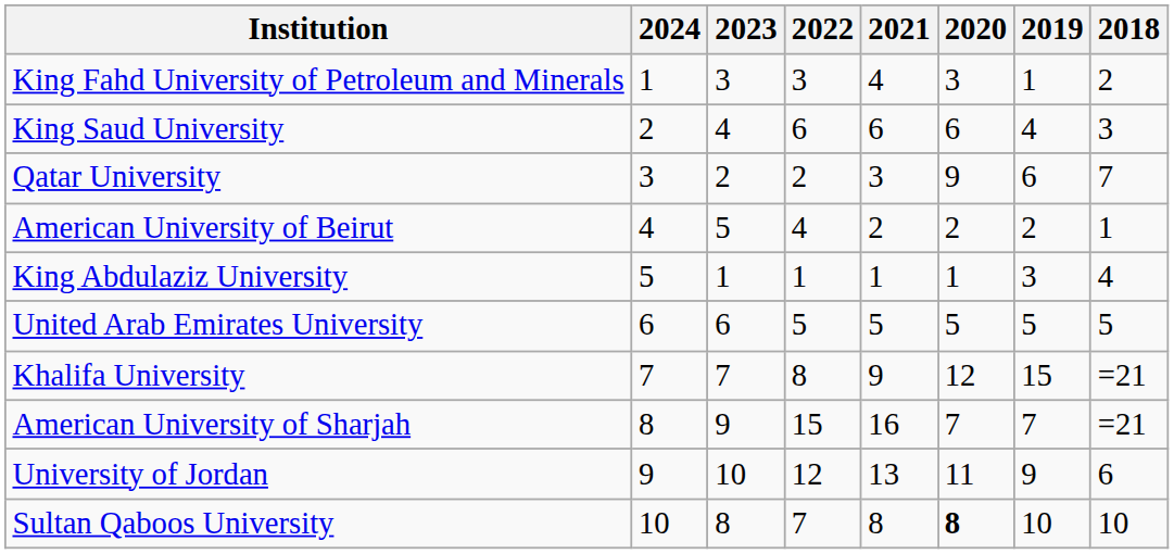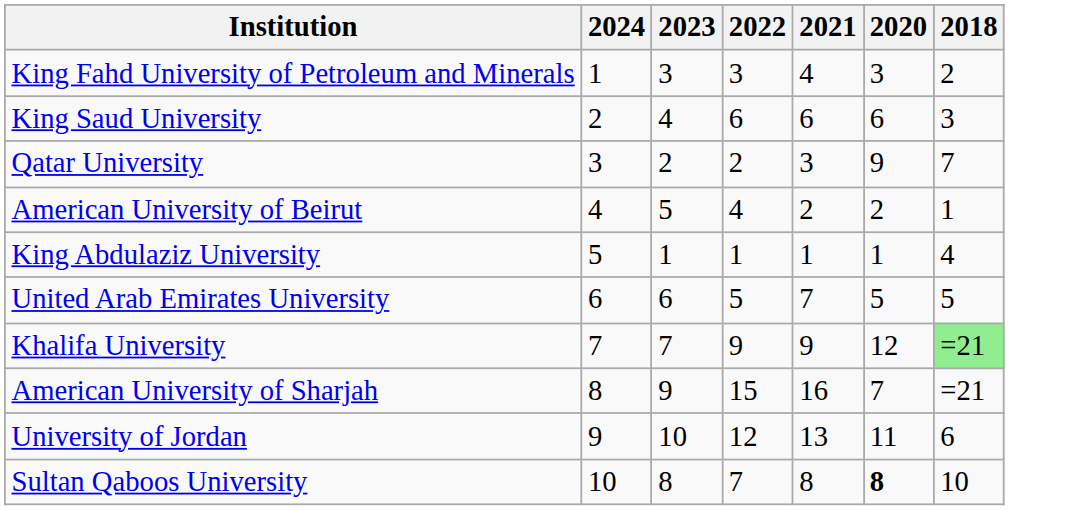 <table class="wikitable sortable">
 <tr>
 <th>Institution</th>
 <th>2024</th>
 <th>2023</th>
 <th>2022</th>
 <th>2021</th>
 <th>2020</th>
-<th>2019</th>
 <th>2018</th>
 </tr>
 <tr>
 <td> <a href='#'>King Fahd University of Petroleum and Minerals</a></td>
 <td>1</td>
 <td>3</td>
 <td>3</td>
 <td>4</td>
 <td>3</td>
-<td>1</td>
 <td>2</td>
 </tr>
 <tr>
 <td> <a href='#'>King Saud University</a></td>
 <td>2</td>
 <td>4</td>
 <td>6</td>
 <td>6</td>
 <td>6</td>
-<td>4</td>
 <td>3</td>
 </tr>
 <tr>
 <td> <a href='#'>Qatar University</a></td>
 <td>3</td>
 <td>2</td>
 <td>2</td>
 <td>3</td>
 <td>9</td>
-<td>6</td>
 <td>7</td>
 </tr>
 <tr>
 <td> <a href='#'>American University of Beirut</a></td>
 <td>4</td>
 <td>5</td>
 <td>4</td>
-<td>2</td>
 <td>2</td>
 <td>2</td>
 <td>1</td>
 </tr>
 <tr>
 <td> <a href='#'>King Abdulaziz University</a></td>
 <td>5</td>
 <td>1</td>
 <td>1</td>
 <td>1</td>
 <td>1</td>
-<td>3</td>
 <td>4</td>
 </tr>
 <tr>
 <td> <a href='#'>United Arab Emirates University</a></td>
 <td>6</td>
 <td>6</td>
 <td>5</td>
-<td>5</td>
-<td>5</td>
+<td>7</td>
 <td>5</td>
 <td>5</td>
 </tr>
 <tr>
 <td> <a href='#'>Khalifa University</a></td>
 <td>7</td>
 <td>7</td>
-<td>8</td>
+<td>9</td>
 <td>9</td>
 <td>12</td>
-<td>15</td>
-<td>=21</td>
+<td style="background: lightgreen;">=21</td>
 </tr>
 <tr>
 <td> <a href='#'>American University of Sharjah</a></td>
 <td>8</td>
 <td>9</td>
 <td>15</td>
 <td>16</td>
-<td>7</td>
 <td>7</td>
 <td>=21</td>
 </tr>
 <tr>
 <td> <a href='#'>University of Jordan</a></td>
 <td>9</td>
 <td>10</td>
 <td>12</td>
 <td>13</td>
 <td>11</td>
-<td>9</td>
 <td>6</td>
 </tr>
 <tr>
 <td> <a href='#'>Sultan Qaboos University</a></td>
 <td>10</td>
 <td>8</td>
 <td>7</td>
 <td>8</td>
 <td><strong>8</strong></td>
 <td>10</td>
-<td>10</td>
 </tr>
 </table>
